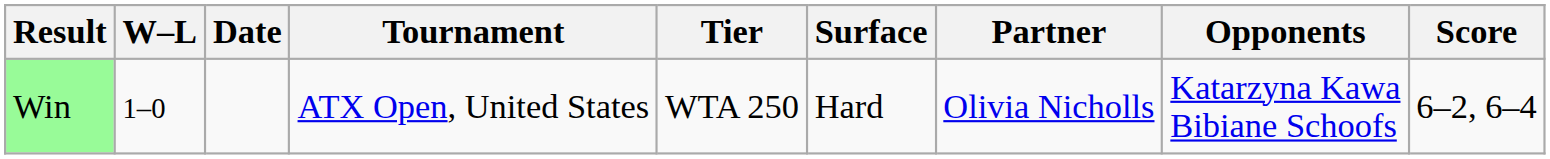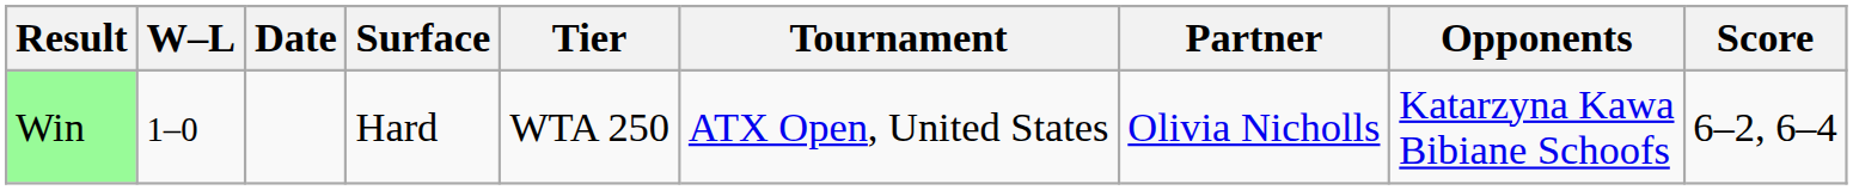 <table class="sortable wikitable">
 <tr>
 <th>Result</th>
 <th class="unsortable">W–L</th>
 <th>Date</th>
+<th>Surface</th>
+<th>Tier</th>
 <th>Tournament</th>
-<th>Tier</th>
-<th>Surface</th>
 <th>Partner</th>
 <th>Opponents</th>
 <th class="unsortable">Score</th>
 </tr>
 <tr>
 <td bgcolor=98FB98>Win</td>
 <td><small>1–0</small></td>
 <td><a href='#'></a></td>
+<td>Hard</td>
+<td>WTA 250</td>
 <td><a href='#'>ATX Open</a>, United States</td>
-<td>WTA 250</td>
-<td>Hard</td>
 <td> <a href='#'>Olivia Nicholls</a></td>
 <td> <a href='#'>Katarzyna Kawa</a> <br>  <a href='#'>Bibiane Schoofs</a></td>
 <td>6–2, 6–4</td>
 </tr>
 </table>
